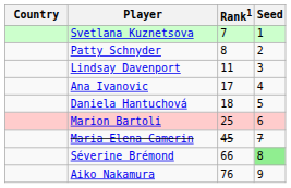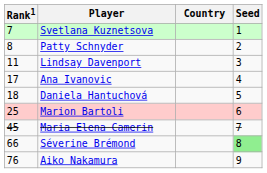 <table class="sortable wikitable">
 <tr>
+<th>Rank<sup>1</sup></th>
+<th width="175">Player</th>
 <th width="70">Country</th>
-<th width="175">Player</th>
-<th>Rank<sup>1</sup></th>
 <th>Seed</th>
 </tr>
 <tr style="background:#cfc;">
+<td>7</td>
+<td><a href='#'>Svetlana Kuznetsova</a></td>
 <td></td>
-<td><a href='#'>Svetlana Kuznetsova</a></td>
-<td>7</td>
 <td>1</td>
 </tr>
 <tr>
+<td>8</td>
+<td><a href='#'>Patty Schnyder</a></td>
 <td></td>
-<td><a href='#'>Patty Schnyder</a></td>
-<td>8</td>
 <td>2</td>
 </tr>
 <tr>
+<td>11</td>
+<td><a href='#'>Lindsay Davenport</a></td>
 <td></td>
-<td><a href='#'>Lindsay Davenport</a></td>
-<td>11</td>
 <td>3</td>
 </tr>
 <tr>
+<td>17</td>
+<td><a href='#'>Ana Ivanovic</a></td>
 <td></td>
-<td><a href='#'>Ana Ivanovic</a></td>
-<td>17</td>
 <td>4</td>
 </tr>
 <tr>
+<td>18</td>
+<td><a href='#'>Daniela Hantuchová</a></td>
 <td></td>
-<td><a href='#'>Daniela Hantuchová</a></td>
-<td>18</td>
 <td>5</td>
 </tr>
 <tr style="background:#fcc;">
+<td>25</td>
+<td><a href='#'>Marion Bartoli</a></td>
 <td></td>
-<td><a href='#'>Marion Bartoli</a></td>
-<td>25</td>
 <td>6</td>
 </tr>
 <tr>
+<td><s>45</s></td>
+<td><s><a href='#'>Maria Elena Camerin</a></s></td>
 <td><s></s></td>
-<td><s><a href='#'>Maria Elena Camerin</a></s></td>
-<td><s>45</s></td>
 <td><s>7</s></td>
 </tr>
 <tr>
+<td>66</td>
+<td><a href='#'>Séverine Brémond</a></td>
 <td></td>
-<td><a href='#'>Séverine Brémond</a></td>
-<td>66</td>
 <td style="background: lightgreen;">8</td>
 </tr>
 <tr>
+<td>76</td>
+<td><a href='#'>Aiko Nakamura</a></td>
 <td></td>
-<td><a href='#'>Aiko Nakamura</a></td>
-<td>76</td>
 <td>9</td>
 </tr>
 </table>
